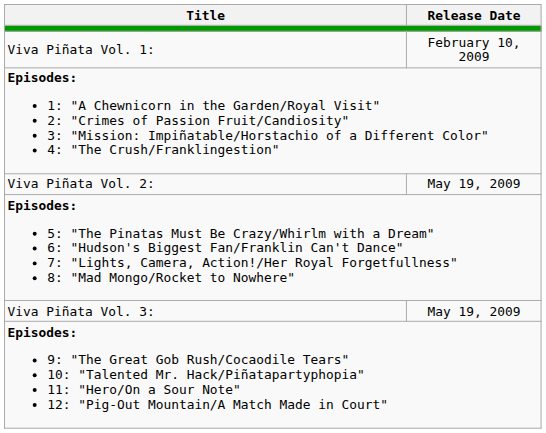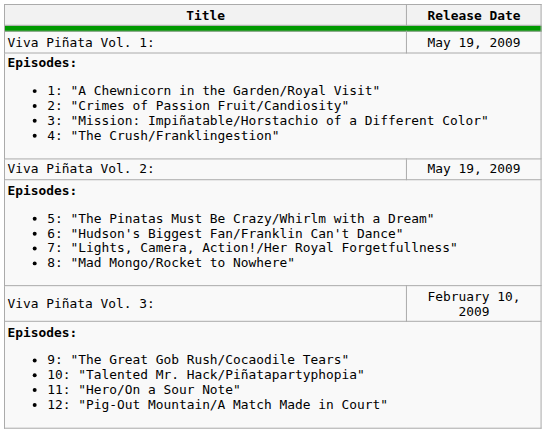 <table class="wikitable">
 <tr>
 <th width="400">Title</th>
 <th width="130">Release Date</th>
 </tr>
 <tr>
 <td colspan="6" bgcolor="#009900"></td>
 </tr>
 <tr>
 <td>Viva Piñata Vol. 1:</td>
-<td align="center">February 10, 2009</td>
+<td align="center">May 19, 2009</td>
 </tr>
 <tr>
 <td colspan="5"><strong>Episodes:</strong><br><ul><li>1: "A Chewnicorn in the Garden/Royal Visit"</li><li>2: "Crimes of Passion Fruit/Candiosity"</li><li>3: "Mission: Impiñatable/Horstachio of a Different Color"</li><li>4: "The Crush/Franklingestion"</li></ul></td>
 </tr>
 <tr>
 <td>Viva Piñata Vol. 2:</td>
 <td align="center">May 19, 2009</td>
 </tr>
 <tr>
 <td colspan="5"><strong>Episodes:</strong><br><ul><li>5: "The Pinatas Must Be Crazy/Whirlm with a Dream"</li><li>6: "Hudson's Biggest Fan/Franklin Can't Dance"</li><li>7: "Lights, Camera, Action!/Her Royal Forgetfullness"</li><li>8: "Mad Mongo/Rocket to Nowhere"</li></ul></td>
 </tr>
 <tr>
 <td>Viva Piñata Vol. 3:</td>
-<td align="center">May 19, 2009</td>
+<td align="center">February 10, 2009</td>
 </tr>
 <tr>
 <td colspan="5"><strong>Episodes:</strong><br><ul><li>9: "The Great Gob Rush/Cocaodile Tears"</li><li>10: "Talented Mr. Hack/Piñatapartyphopia"</li><li>11: "Hero/On a Sour Note"</li><li>12: "Pig-Out Mountain/A Match Made in Court"</li></ul></td>
 </tr>
 </table>
